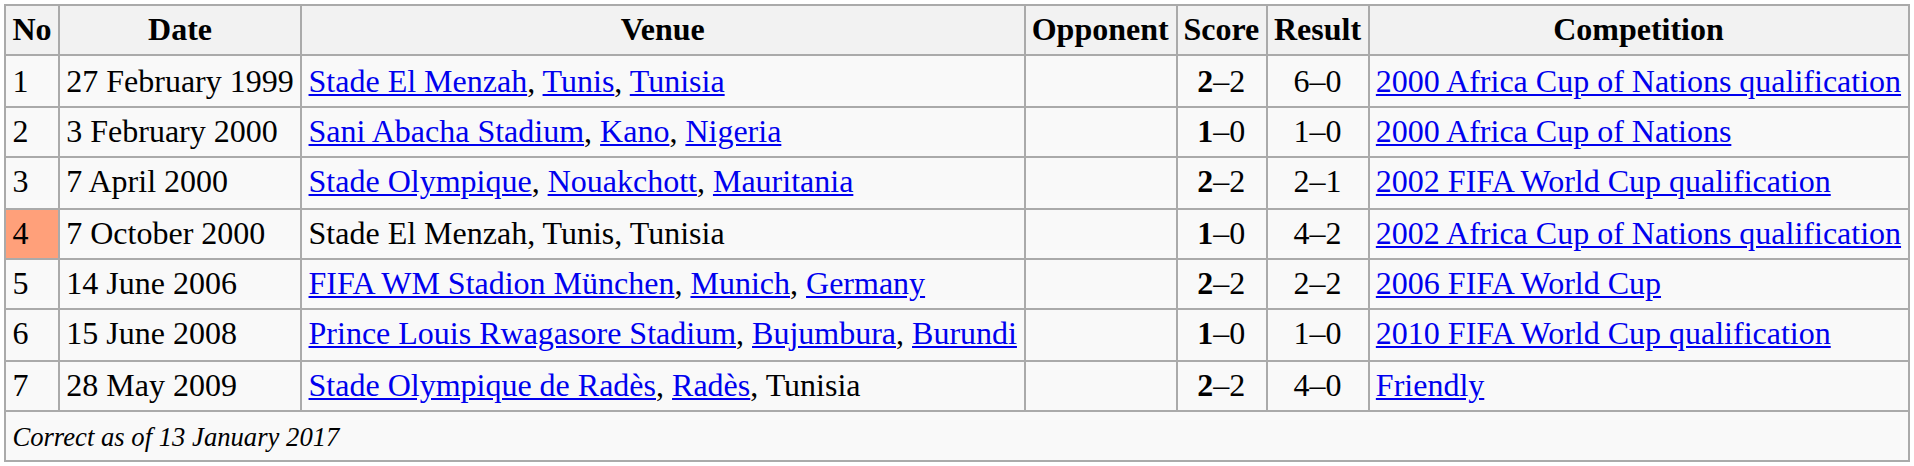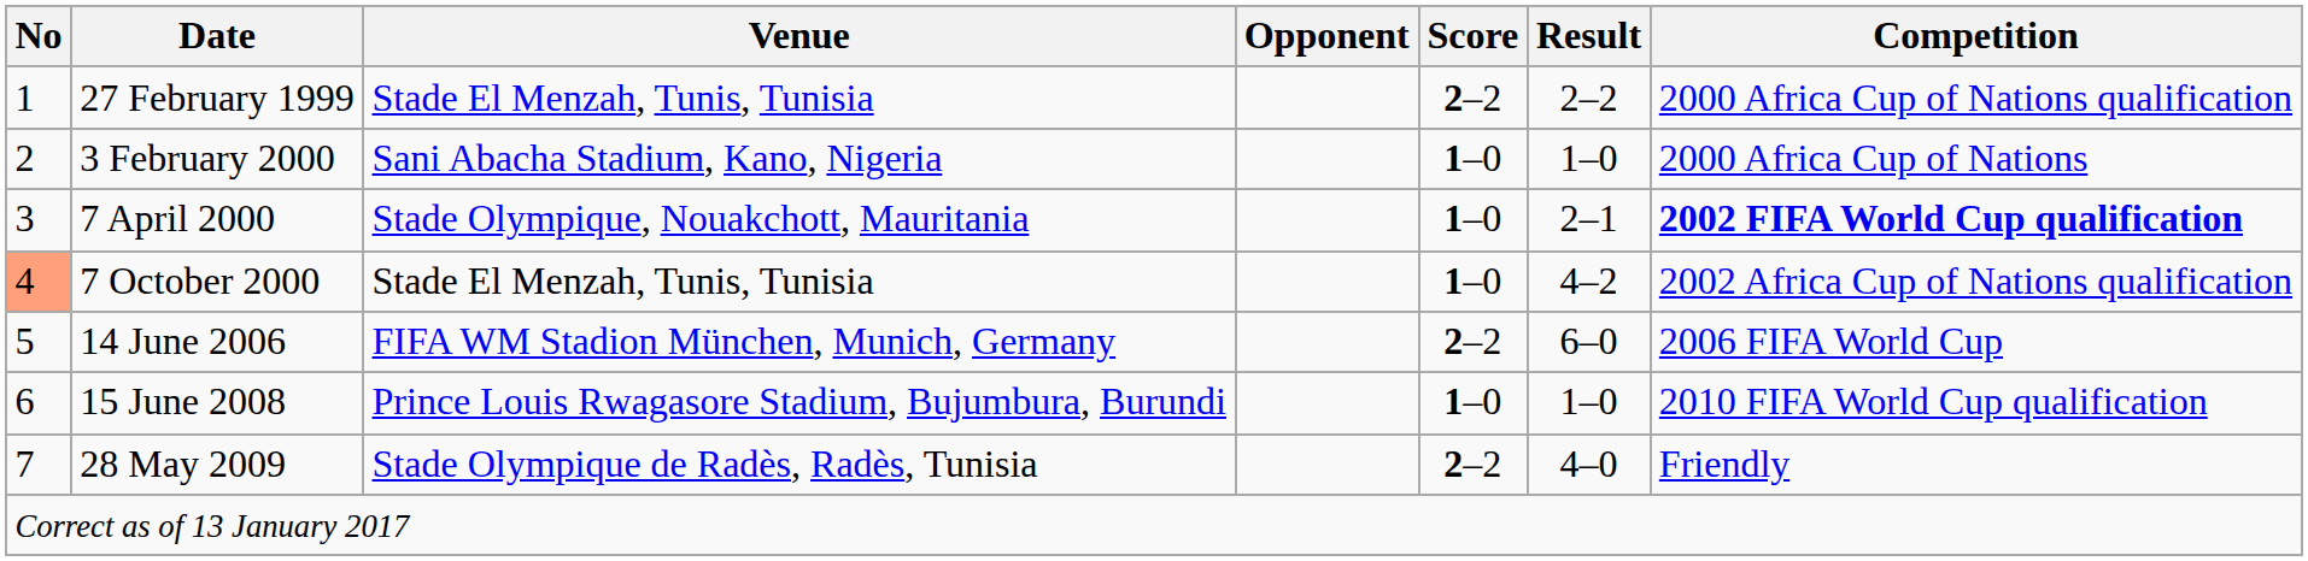 <table class="wikitable">
 <tr>
 <th>No</th>
 <th>Date</th>
 <th>Venue</th>
 <th>Opponent</th>
 <th>Score</th>
 <th>Result</th>
 <th>Competition</th>
 </tr>
 <tr>
 <td>1</td>
 <td>27 February 1999</td>
 <td><a href='#'>Stade El Menzah</a>, <a href='#'>Tunis</a>, <a href='#'>Tunisia</a></td>
 <td></td>
 <td align=center><strong>2</strong>–2</td>
-<td align=center>6–0</td>
+<td align=center>2–2</td>
 <td><a href='#'>2000 Africa Cup of Nations qualification</a></td>
 </tr>
 <tr>
 <td>2</td>
 <td>3 February 2000</td>
 <td><a href='#'>Sani Abacha Stadium</a>, <a href='#'>Kano</a>, <a href='#'>Nigeria</a></td>
 <td></td>
 <td align=center><strong>1</strong>–0</td>
 <td align=center>1–0</td>
 <td><a href='#'>2000 Africa Cup of Nations</a></td>
 </tr>
 <tr>
 <td>3</td>
 <td>7 April 2000</td>
 <td><a href='#'>Stade Olympique</a>, <a href='#'>Nouakchott</a>, <a href='#'>Mauritania</a></td>
 <td></td>
-<td align=center><strong>2</strong>–2</td>
+<td align=center><strong>1</strong>–0</td>
 <td align=center>2–1</td>
-<td><a href='#'>2002 FIFA World Cup qualification</a></td>
+<td><strong><a href='#'>2002 FIFA World Cup qualification</a></strong></td>
 </tr>
 <tr>
 <td style="background: lightsalmon;">4</td>
 <td>7 October 2000</td>
 <td>Stade El Menzah, Tunis, Tunisia</td>
 <td></td>
 <td align=center><strong>1</strong>–0</td>
 <td align=center>4–2</td>
 <td><a href='#'>2002 Africa Cup of Nations qualification</a></td>
 </tr>
 <tr>
 <td>5</td>
 <td>14 June 2006</td>
 <td><a href='#'>FIFA WM Stadion München</a>, <a href='#'>Munich</a>, <a href='#'>Germany</a></td>
 <td></td>
 <td align=center><strong>2</strong>–2</td>
-<td align=center>2–2</td>
+<td align=center>6–0</td>
 <td><a href='#'>2006 FIFA World Cup</a></td>
 </tr>
 <tr>
 <td>6</td>
 <td>15 June 2008</td>
 <td><a href='#'>Prince Louis Rwagasore Stadium</a>, <a href='#'>Bujumbura</a>, <a href='#'>Burundi</a></td>
 <td></td>
 <td align=center><strong>1</strong>–0</td>
 <td align=center>1–0</td>
 <td><a href='#'>2010 FIFA World Cup qualification</a></td>
 </tr>
 <tr>
 <td>7</td>
 <td>28 May 2009</td>
 <td><a href='#'>Stade Olympique de Radès</a>, <a href='#'>Radès</a>, Tunisia</td>
 <td></td>
 <td align=center><strong>2</strong>–2</td>
 <td align=center>4–0</td>
 <td><a href='#'>Friendly</a></td>
 </tr>
 <tr>
 <td colspan="12"><small><em>Correct as of 13 January 2017</em></small></td>
 </tr>
 </table>
